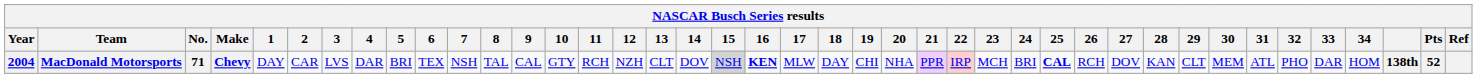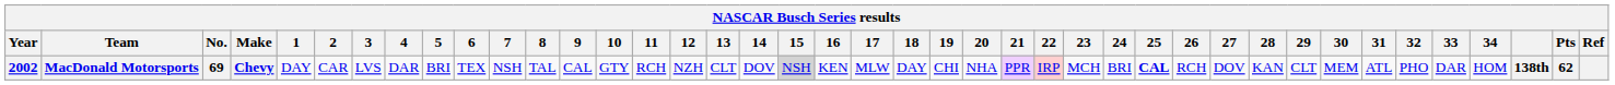 <table class="wikitable" style="text-align:center; font-size:75%">
 <tr>
 <th colspan=42><a href='#'>NASCAR Busch Series</a> results</th>
 </tr>
 <tr>
 <th>Year</th>
 <th>Team</th>
 <th>No.</th>
 <th>Make</th>
 <th>1</th>
 <th>2</th>
 <th>3</th>
 <th>4</th>
 <th>5</th>
 <th>6</th>
 <th>7</th>
 <th>8</th>
 <th>9</th>
 <th>10</th>
 <th>11</th>
 <th>12</th>
 <th>13</th>
 <th>14</th>
 <th>15</th>
 <th>16</th>
 <th>17</th>
 <th>18</th>
 <th>19</th>
 <th>20</th>
 <th>21</th>
 <th>22</th>
 <th>23</th>
 <th>24</th>
 <th>25</th>
 <th>26</th>
 <th>27</th>
 <th>28</th>
 <th>29</th>
 <th>30</th>
 <th>31</th>
 <th>32</th>
 <th>33</th>
 <th>34</th>
 <th></th>
 <th>Pts</th>
 <th>Ref</th>
 </tr>
 <tr>
-<th><a href='#'>2004</a></th>
+<th><a href='#'>2002</a></th>
 <th><a href='#'>MacDonald Motorsports</a></th>
-<th>71</th>
+<th>69</th>
 <th><a href='#'>Chevy</a></th>
 <td><a href='#'>DAY</a></td>
 <td><a href='#'>CAR</a></td>
 <td><a href='#'>LVS</a></td>
 <td><a href='#'>DAR</a></td>
 <td><a href='#'>BRI</a></td>
 <td><a href='#'>TEX</a></td>
 <td><a href='#'>NSH</a></td>
 <td><a href='#'>TAL</a></td>
 <td><a href='#'>CAL</a></td>
 <td><a href='#'>GTY</a></td>
 <td><a href='#'>RCH</a></td>
 <td><a href='#'>NZH</a></td>
 <td><a href='#'>CLT</a></td>
 <td><a href='#'>DOV</a></td>
 <td style="background: lightgrey;"><a href='#'>NSH</a></td>
-<td><strong><a href='#'>KEN</a></strong></td>
+<td><a href='#'>KEN</a></td>
 <td><a href='#'>MLW</a></td>
 <td><a href='#'>DAY</a></td>
 <td><a href='#'>CHI</a></td>
 <td><a href='#'>NHA</a></td>
 <td style="background:#EFCFFF;"><a href='#'>PPR</a><br></td>
 <td style="background:#FFCFCF;"><a href='#'>IRP</a><br></td>
 <td><a href='#'>MCH</a></td>
 <td><a href='#'>BRI</a></td>
 <td><strong><a href='#'>CAL</a></strong></td>
 <td><a href='#'>RCH</a></td>
 <td><a href='#'>DOV</a></td>
 <td><a href='#'>KAN</a></td>
 <td><a href='#'>CLT</a></td>
 <td><a href='#'>MEM</a></td>
 <td><a href='#'>ATL</a></td>
 <td><a href='#'>PHO</a></td>
 <td><a href='#'>DAR</a></td>
 <td><a href='#'>HOM</a></td>
 <th>138th</th>
-<th>52</th>
+<th>62</th>
 <th></th>
 </tr>
 </table>
